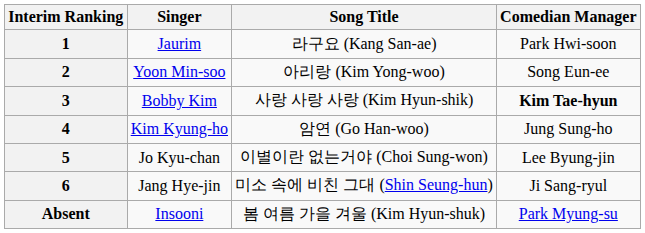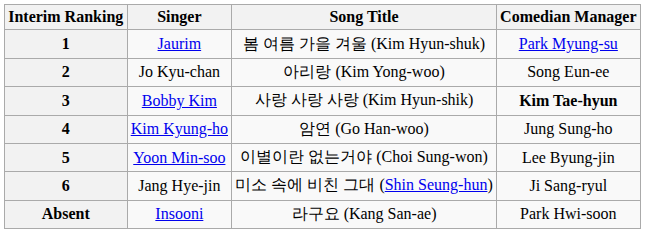 <table class="wikitable">
 <tr>
 <th>Interim Ranking</th>
 <th>Singer</th>
 <th>Song Title</th>
 <th>Comedian Manager</th>
 </tr>
 <tr align="center">
 <th>1</th>
 <td><a href='#'>Jaurim</a></td>
-<td>라구요 (Kang San-ae)</td>
-<td>Park Hwi-soon</td>
+<td>봄 여름 가을 겨울 (Kim Hyun-shuk)</td>
+<td><a href='#'>Park Myung-su</a></td>
 </tr>
 <tr align="center">
 <th>2</th>
-<td><a href='#'>Yoon Min-soo</a></td>
+<td>Jo Kyu-chan</td>
 <td>아리랑 (Kim Yong-woo)</td>
 <td>Song Eun-ee</td>
 </tr>
 <tr align="center">
 <th>3</th>
 <td><a href='#'>Bobby Kim</a></td>
 <td>사랑 사랑 사랑 (Kim Hyun-shik)</td>
 <td><strong>Kim Tae-hyun</strong></td>
 </tr>
 <tr align="center">
 <th>4</th>
 <td><a href='#'>Kim Kyung-ho</a></td>
 <td>암연 (Go Han-woo)</td>
 <td>Jung Sung-ho</td>
 </tr>
 <tr align="center">
 <th>5</th>
-<td>Jo Kyu-chan</td>
+<td><a href='#'>Yoon Min-soo</a></td>
 <td>이별이란 없는거야 (Choi Sung-won)</td>
 <td>Lee Byung-jin</td>
 </tr>
 <tr align="center">
 <th>6</th>
 <td>Jang Hye-jin</td>
 <td>미소 속에 비친 그대 (<a href='#'>Shin Seung-hun</a>)</td>
 <td>Ji Sang-ryul</td>
 </tr>
 <tr align="center">
 <th>Absent</th>
 <td><a href='#'>Insooni</a></td>
-<td>봄 여름 가을 겨울 (Kim Hyun-shuk)</td>
-<td><a href='#'>Park Myung-su</a></td>
+<td>라구요 (Kang San-ae)</td>
+<td>Park Hwi-soon</td>
 </tr>
 <tr>
 </tr>
 </table>
